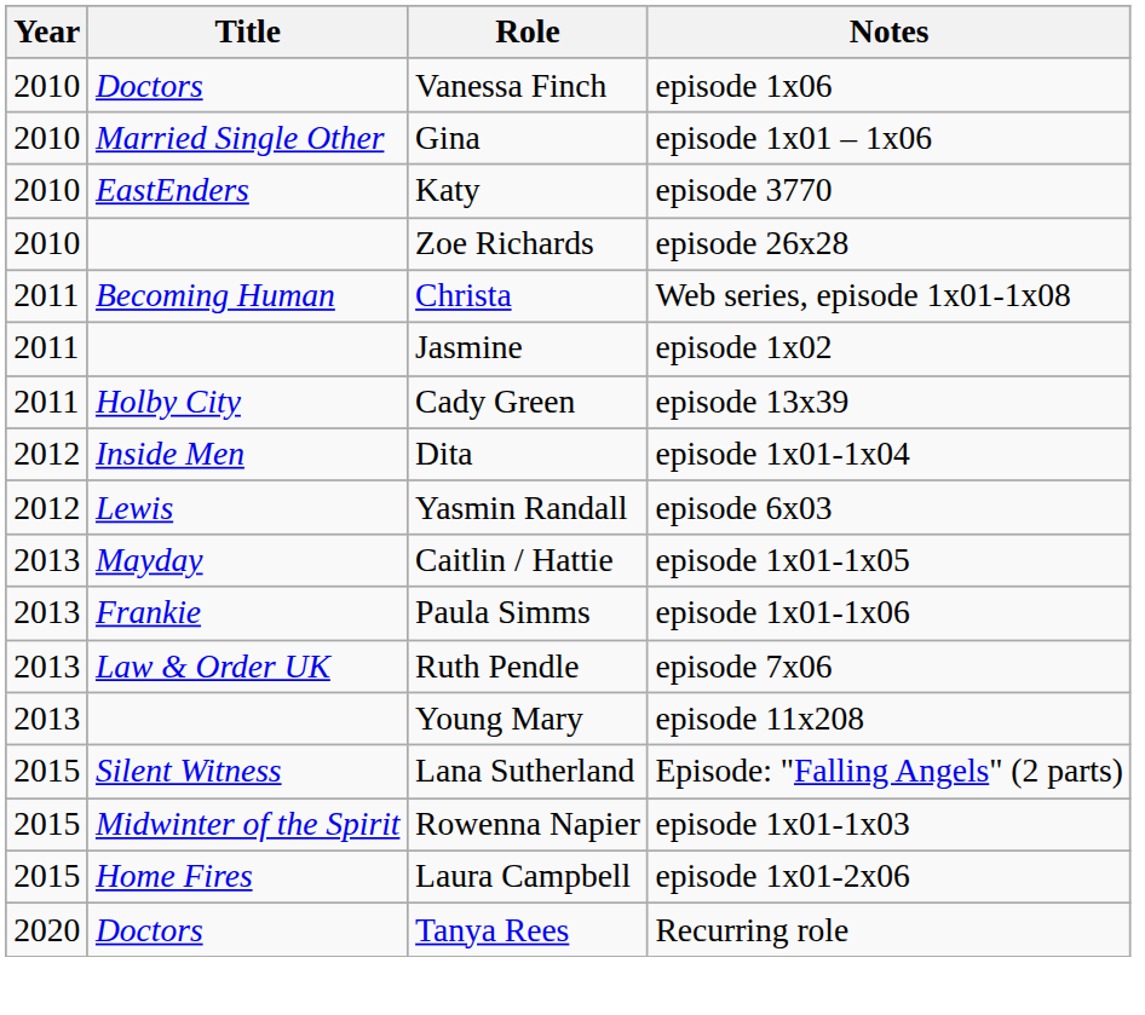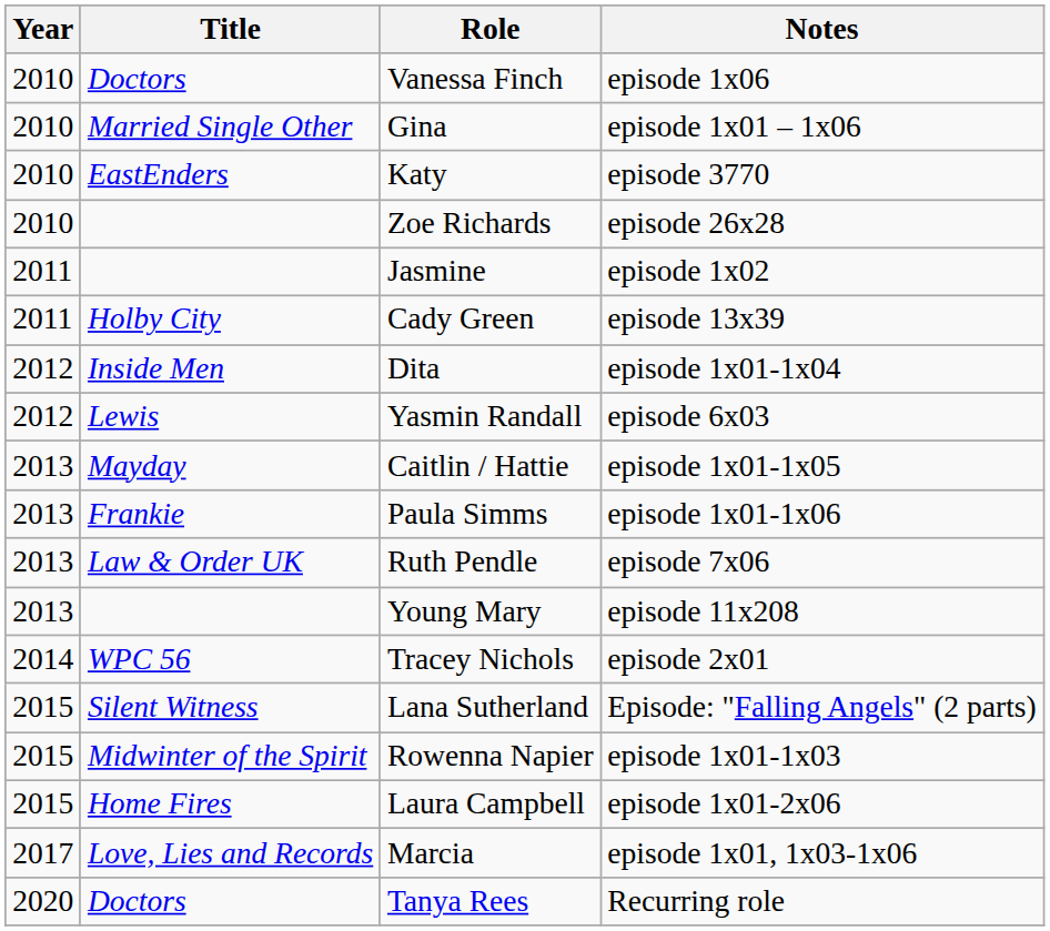 <table class="wikitable sortable">
 <tr>
 <th>Year</th>
 <th>Title</th>
 <th>Role</th>
 <th scope="col" class="unsortable">Notes</th>
 </tr>
 <tr>
 <td>2010</td>
 <td><a href='#'><em>Doctors</em></a></td>
 <td>Vanessa Finch</td>
 <td>episode 1x06</td>
 </tr>
 <tr>
 <td>2010</td>
 <td><em><a href='#'>Married Single Other</a></em></td>
 <td>Gina</td>
 <td>episode 1x01 – 1x06</td>
 </tr>
 <tr>
 <td>2010</td>
 <td><em><a href='#'>EastEnders</a></em></td>
 <td>Katy</td>
 <td>episode 3770</td>
 </tr>
 <tr>
 <td>2010</td>
 <td><em></em></td>
 <td>Zoe Richards</td>
 <td>episode 26x28</td>
-</tr>
-<tr>
-<td>2011</td>
-<td><em><a href='#'>Becoming Human</a></em></td>
-<td><a href='#'>Christa</a></td>
-<td>Web series, episode 1x01-1x08</td>
 </tr>
 <tr>
 <td>2011</td>
 <td><em></em></td>
 <td>Jasmine</td>
 <td>episode 1x02</td>
 </tr>
 <tr>
 <td>2011</td>
 <td><em><a href='#'>Holby City</a></em></td>
 <td>Cady Green</td>
 <td>episode 13x39</td>
 </tr>
 <tr>
 <td>2012</td>
 <td><em><a href='#'>Inside Men</a></em></td>
 <td>Dita</td>
 <td>episode 1x01-1x04</td>
 </tr>
 <tr>
 <td>2012</td>
 <td><a href='#'><em>Lewis</em></a></td>
 <td>Yasmin Randall</td>
 <td>episode 6x03</td>
 </tr>
 <tr>
 <td>2013</td>
 <td><a href='#'><em>Mayday</em></a></td>
 <td>Caitlin / Hattie</td>
 <td>episode 1x01-1x05</td>
 </tr>
 <tr>
 <td>2013</td>
 <td><a href='#'><em>Frankie</em></a></td>
 <td>Paula Simms</td>
 <td>episode 1x01-1x06</td>
 </tr>
 <tr>
 <td>2013</td>
 <td><em><a href='#'>Law & Order UK</a></em></td>
 <td>Ruth Pendle</td>
 <td>episode 7x06</td>
 </tr>
 <tr>
 <td>2013</td>
 <td><em></em></td>
 <td>Young Mary</td>
 <td>episode 11x208</td>
 </tr>
 <tr>
+<td>2014</td>
+<td><em><a href='#'>WPC 56</a></em></td>
+<td>Tracey Nichols</td>
+<td>episode 2x01</td>
+</tr>
+<tr>
 <td>2015</td>
 <td><em><a href='#'>Silent Witness</a></em></td>
 <td>Lana Sutherland</td>
 <td>Episode: "<a href='#'>Falling Angels</a>" (2 parts)</td>
 </tr>
 <tr>
 <td>2015</td>
 <td><em><a href='#'>Midwinter of the Spirit</a></em></td>
 <td>Rowenna Napier</td>
 <td>episode 1x01-1x03</td>
 </tr>
 <tr>
 <td>2015</td>
 <td><a href='#'><em>Home Fires</em></a></td>
 <td>Laura Campbell</td>
 <td>episode 1x01-2x06</td>
 </tr>
 <tr>
+<td>2017</td>
+<td><em><a href='#'>Love, Lies and Records</a></em></td>
+<td>Marcia</td>
+<td>episode 1x01, 1x03-1x06</td>
+</tr>
+<tr>
 <td>2020</td>
 <td><em><a href='#'>Doctors</a></em></td>
 <td><a href='#'>Tanya Rees</a></td>
 <td>Recurring role</td>
 </tr>
 </table>
